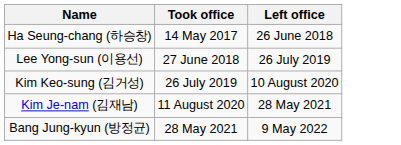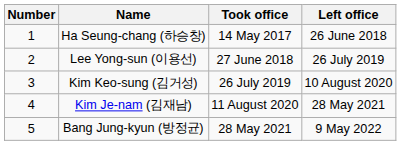 <table class="wikitable" style="font-size:10pt; text-align: center;">
 <tr>
+<th>Number</th>
 <th>Name</th>
 <th>Took office</th>
 <th>Left office</th>
 </tr>
 <tr>
+<td>1</td>
 <td>Ha Seung-chang (하승창)</td>
 <td>14 May 2017</td>
 <td>26 June 2018</td>
 </tr>
 <tr>
+<td>2</td>
 <td>Lee Yong-sun (이용선)</td>
 <td>27 June 2018</td>
 <td>26 July 2019</td>
 </tr>
 <tr>
+<td>3</td>
 <td>Kim Keo-sung (김거성)</td>
 <td>26 July 2019</td>
 <td>10 August 2020</td>
 </tr>
 <tr>
+<td>4</td>
 <td><a href='#'>Kim Je-nam</a> (김재남)</td>
 <td>11 August 2020</td>
 <td>28 May 2021</td>
 </tr>
 <tr>
+<td>5</td>
 <td>Bang Jung-kyun (방정균)</td>
 <td>28 May 2021</td>
 <td>9 May 2022</td>
 </tr>
 </table>
